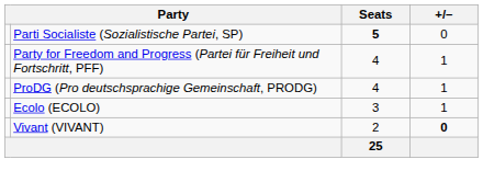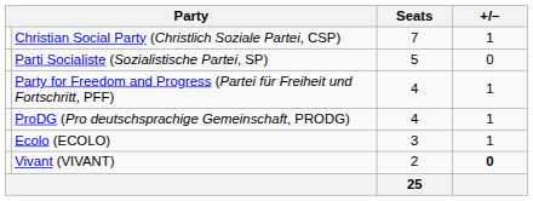 <table class="wikitable">
 <tr>
 <th style="width: 20em" colspan= 2>Party</th>
 <th style="width: 5em">Seats</th>
 <th style="width: 5em">+/–</th>
 </tr>
 <tr>
 <td></td>
+<td><a href='#'>Christian Social Party</a> (<em>Christlich Soziale Partei</em>, CSP)</td>
+<td align="center">7</td>
+<td align="center"> 1</td>
+</tr>
+<tr>
+<td></td>
 <td><a href='#'>Parti Socialiste</a> (<em>Sozialistische Partei</em>, SP)</td>
-<td align="center"><strong>5</strong></td>
+<td align="center">5</td>
 <td align="center"> 0</td>
 </tr>
 <tr>
 <td></td>
 <td><a href='#'>Party for Freedom and Progress</a> (<em>Partei für Freiheit und Fortschritt</em>, PFF)</td>
 <td align="center">4</td>
 <td align="center"> 1</td>
 </tr>
 <tr>
 <td></td>
 <td><a href='#'>ProDG</a> (<em>Pro deutschsprachige Gemeinschaft</em>, PRODG)</td>
 <td align="center">4</td>
 <td align="center"> 1</td>
 </tr>
 <tr>
 <td></td>
 <td><a href='#'>Ecolo</a> (ECOLO)</td>
 <td align="center">3</td>
 <td align="center"> 1</td>
 </tr>
 <tr>
 <td></td>
 <td><a href='#'>Vivant</a> (VIVANT)</td>
 <td align="center">2</td>
 <td align="center"><strong> 0</strong></td>
 </tr>
 <tr>
 <th colspan="2"></th>
 <th align="center">25</th>
 <th align="center"></th>
 </tr>
 </table>
